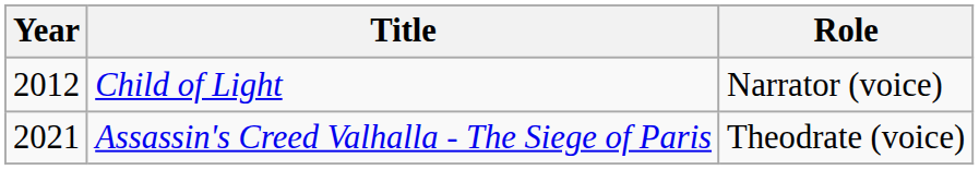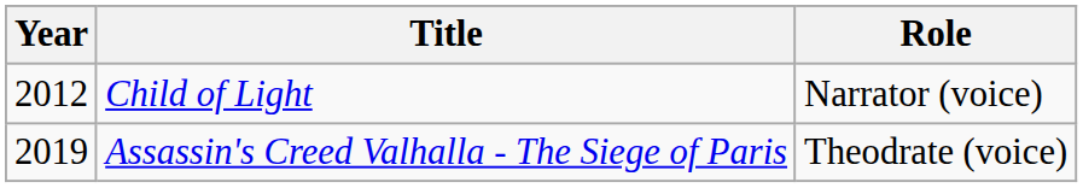 <table class="wikitable sortable">
 <tr>
 <th>Year</th>
 <th>Title</th>
 <th>Role</th>
 </tr>
 <tr>
 <td>2012</td>
 <td><em><a href='#'>Child of Light</a></em></td>
 <td>Narrator (voice)</td>
 </tr>
 <tr>
-<td>2021</td>
+<td>2019</td>
 <td><em><a href='#'>Assassin's Creed Valhalla - The Siege of Paris</a></em></td>
 <td>Theodrate (voice)</td>
 </tr>
 </table>
